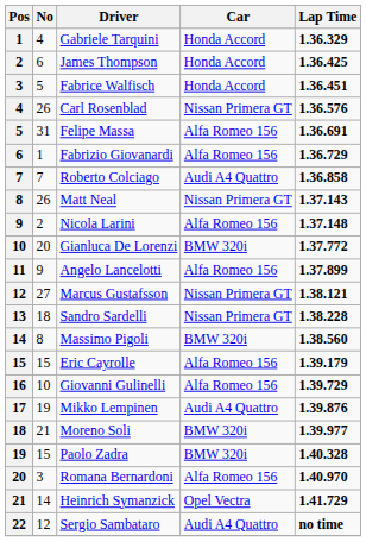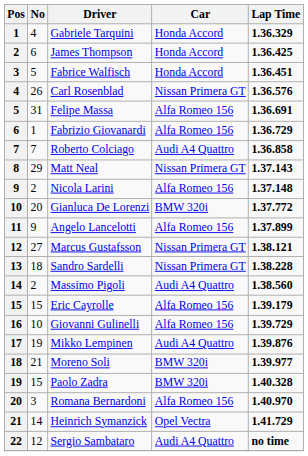 <table class="wikitable" style="font-size: 80%;">
 <tr>
 <th>Pos</th>
 <th>No</th>
 <th>Driver</th>
 <th>Car</th>
 <th>Lap Time</th>
 </tr>
 <tr>
 <th>1</th>
 <td>4</td>
 <td> <a href='#'>Gabriele Tarquini</a></td>
 <td><a href='#'>Honda Accord</a></td>
 <td><strong>1.36.329</strong></td>
 </tr>
 <tr>
 <th>2</th>
 <td>6</td>
 <td> <a href='#'>James Thompson</a></td>
 <td><a href='#'>Honda Accord</a></td>
 <td><strong>1.36.425</strong></td>
 </tr>
 <tr>
 <th>3</th>
 <td>5</td>
 <td> <a href='#'>Fabrice Walfisch</a></td>
 <td><a href='#'>Honda Accord</a></td>
 <td><strong>1.36.451</strong></td>
 </tr>
 <tr>
 <th>4</th>
 <td>26</td>
 <td> <a href='#'>Carl Rosenblad</a></td>
 <td><a href='#'>Nissan Primera GT</a></td>
 <td><strong>1.36.576</strong></td>
 </tr>
 <tr>
 <th>5</th>
 <td>31</td>
 <td> <a href='#'>Felipe Massa</a></td>
 <td><a href='#'>Alfa Romeo 156</a></td>
 <td><strong>1.36.691</strong></td>
 </tr>
 <tr>
 <th>6</th>
 <td>1</td>
 <td> <a href='#'>Fabrizio Giovanardi</a></td>
 <td><a href='#'>Alfa Romeo 156</a></td>
 <td><strong>1.36.729</strong></td>
 </tr>
 <tr>
 <th>7</th>
 <td>7</td>
 <td> <a href='#'>Roberto Colciago</a></td>
 <td><a href='#'>Audi A4 Quattro</a></td>
 <td><strong>1.36.858</strong></td>
 </tr>
 <tr>
 <th>8</th>
-<td>26</td>
+<td>29</td>
 <td> <a href='#'>Matt Neal</a></td>
 <td><a href='#'>Nissan Primera GT</a></td>
 <td><strong>1.37.143</strong></td>
 </tr>
 <tr>
 <th>9</th>
 <td>2</td>
 <td> <a href='#'>Nicola Larini</a></td>
 <td><a href='#'>Alfa Romeo 156</a></td>
 <td><strong>1.37.148</strong></td>
 </tr>
 <tr>
 <th>10</th>
 <td>20</td>
 <td> <a href='#'>Gianluca De Lorenzi</a></td>
 <td><a href='#'>BMW 320i</a></td>
 <td><strong>1.37.772</strong></td>
 </tr>
 <tr>
 <th>11</th>
 <td>9</td>
 <td> <a href='#'>Angelo Lancelotti</a></td>
 <td><a href='#'>Alfa Romeo 156</a></td>
 <td><strong>1.37.899</strong></td>
 </tr>
 <tr>
 <th>12</th>
 <td>27</td>
 <td> <a href='#'>Marcus Gustafsson</a></td>
 <td><a href='#'>Nissan Primera GT</a></td>
 <td><strong>1.38.121</strong></td>
 </tr>
 <tr>
 <th>13</th>
 <td>18</td>
 <td> <a href='#'>Sandro Sardelli</a></td>
 <td><a href='#'>Nissan Primera GT</a></td>
 <td><strong>1.38.228</strong></td>
 </tr>
 <tr>
 <th>14</th>
-<td>8</td>
+<td>2</td>
 <td> <a href='#'>Massimo Pigoli</a></td>
-<td><a href='#'>BMW 320i</a></td>
+<td><a href='#'>Audi A4 Quattro</a></td>
 <td><strong>1.38.560</strong></td>
 </tr>
 <tr>
 <th>15</th>
 <td>15</td>
 <td> <a href='#'>Eric Cayrolle</a></td>
 <td><a href='#'>Alfa Romeo 156</a></td>
 <td><strong>1.39.179</strong></td>
 </tr>
 <tr>
 <th>16</th>
 <td>10</td>
 <td> <a href='#'>Giovanni Gulinelli</a></td>
 <td><a href='#'>Alfa Romeo 156</a></td>
 <td><strong>1.39.729</strong></td>
 </tr>
 <tr>
 <th>17</th>
 <td>19</td>
 <td> <a href='#'>Mikko Lempinen</a></td>
 <td><a href='#'>Audi A4 Quattro</a></td>
 <td><strong>1.39.876</strong></td>
 </tr>
 <tr>
 <th>18</th>
 <td>21</td>
 <td> <a href='#'>Moreno Soli</a></td>
 <td><a href='#'>BMW 320i</a></td>
 <td><strong>1.39.977</strong></td>
 </tr>
 <tr>
 <th>19</th>
 <td>15</td>
 <td> <a href='#'>Paolo Zadra</a></td>
 <td><a href='#'>BMW 320i</a></td>
 <td><strong>1.40.328</strong></td>
 </tr>
 <tr>
 <th>20</th>
 <td>3</td>
 <td> <a href='#'>Romana Bernardoni</a></td>
 <td><a href='#'>Alfa Romeo 156</a></td>
 <td><strong>1.40.970</strong></td>
 </tr>
 <tr>
 <th>21</th>
 <td>14</td>
 <td> <a href='#'>Heinrich Symanzick</a></td>
 <td><a href='#'>Opel Vectra</a></td>
 <td><strong>1.41.729</strong></td>
 </tr>
 <tr>
 <th>22</th>
 <td>12</td>
 <td> <a href='#'>Sergio Sambataro</a></td>
 <td><a href='#'>Audi A4 Quattro</a></td>
 <td><strong>no time</strong></td>
 </tr>
 <tr>
 </tr>
 </table>
